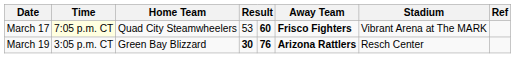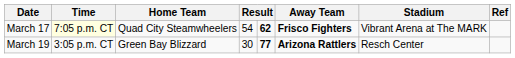 <table class="wikitable">
 <tr>
 <th>Date</th>
 <th>Time</th>
 <th>Home Team</th>
 <th colspan="2">Result</th>
 <th>Away Team</th>
 <th>Stadium</th>
 <th>Ref</th>
 </tr>
 <tr>
 <td>March 17</td>
 <td style="background: lightyellow;">7:05 p.m. CT</td>
 <td>Quad City Steamwheelers</td>
-<td>53</td>
-<td><strong>60</strong></td>
+<td>54</td>
+<td><strong>62</strong></td>
 <td><strong>Frisco Fighters</strong></td>
 <td>Vibrant Arena at The MARK</td>
 <td></td>
 </tr>
 <tr>
 <td>March 19</td>
 <td>3:05 p.m. CT</td>
 <td>Green Bay Blizzard</td>
-<td><strong>30</strong></td>
-<td><strong>76</strong></td>
+<td>30</td>
+<td><strong>77</strong></td>
 <td><strong>Arizona Rattlers</strong></td>
 <td>Resch Center</td>
 <td></td>
 </tr>
 </table>
